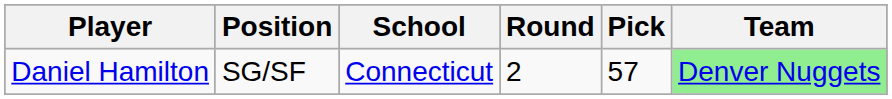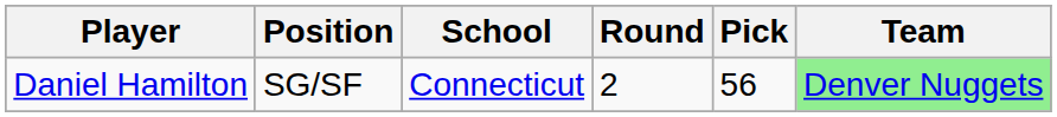 <table class="wikitable" border="1">
 <tr>
 <th>Player</th>
 <th>Position</th>
 <th>School</th>
 <th>Round</th>
 <th>Pick</th>
 <th>Team</th>
 </tr>
 <tr>
 <td><a href='#'>Daniel Hamilton</a></td>
 <td>SG/SF</td>
 <td><a href='#'>Connecticut</a></td>
 <td>2</td>
-<td>57</td>
+<td>56</td>
 <td style="background: lightgreen;"><a href='#'>Denver Nuggets</a></td>
 </tr>
 </table>
